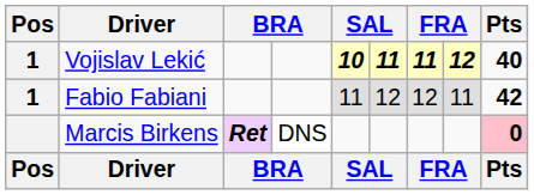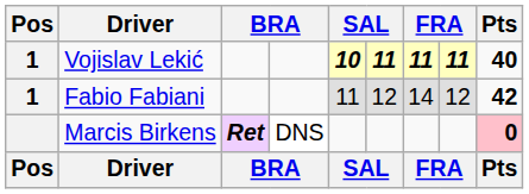 <table class="wikitable" style="font-size: 85%; text-align: center;">
 <tr valign="top">
 <th valign=middle>Pos</th>
 <th valign=middle>Driver</th>
 <th colspan=2><a href='#'>BRA</a><br></th>
 <th colspan=2><a href='#'>SAL</a><br></th>
 <th colspan=2><a href='#'>FRA</a><br></th>
 <th valign=middle>Pts</th>
 </tr>
 <tr>
 <th>1</th>
 <td align="left"> <a href='#'>Vojislav Lekić</a></td>
 <td></td>
 <td></td>
 <td style="background:#ffffbf;"><strong><em>10</em></strong></td>
 <td style="background:#ffffbf;"><strong><em>11</em></strong></td>
 <td style="background:#ffffbf;"><strong><em>11</em></strong></td>
-<td style="background:#ffffbf;"><strong><em>12</em></strong></td>
+<td style="background:#ffffbf;"><strong><em>11</em></strong></td>
 <td align="right"><strong>40</strong></td>
 </tr>
 <tr>
 <th>1</th>
 <td align="left"> <a href='#'>Fabio Fabiani</a></td>
 <td></td>
 <td></td>
 <td style="background:#dfdfdf;">11</td>
 <td style="background:#dfdfdf;">12</td>
+<td style="background:#dfdfdf;">14</td>
 <td style="background:#dfdfdf;">12</td>
-<td style="background:#dfdfdf;">11</td>
 <td align="right"><strong>42</strong></td>
 </tr>
 <tr>
 <th></th>
 <td align="left"> <a href='#'>Marcis Birkens</a></td>
 <td style="background:#efcfff;"><strong><em>Ret</em></strong></td>
 <td style="background:#ffffff;">DNS</td>
 <td></td>
 <td></td>
 <td></td>
 <td></td>
 <td align="right" style="background: pink;"><strong>0</strong></td>
 </tr>
 <tr valign="top">
 <th valign=middle>Pos</th>
 <th valign=middle>Driver</th>
 <th colspan=2><a href='#'>BRA</a><br></th>
 <th colspan=2><a href='#'>SAL</a><br></th>
 <th colspan=2><a href='#'>FRA</a><br></th>
 <th valign=middle>Pts</th>
 </tr>
 </table>
